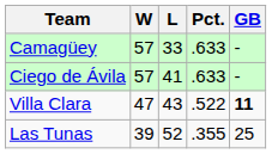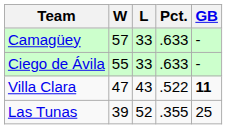 <table class="wikitable">
 <tr>
 <th>Team</th>
 <th>W</th>
 <th>L</th>
 <th>Pct.</th>
 <th><a href='#'>GB</a></th>
 </tr>
 <tr style="background-color:#ccffcc;">
 <td><a href='#'>Camagüey</a></td>
 <td>57</td>
 <td>33</td>
 <td>.633</td>
 <td>-</td>
 </tr>
 <tr style="background-color:#ccffcc;">
 <td><a href='#'>Ciego de Ávila</a></td>
-<td>57</td>
-<td>41</td>
+<td>55</td>
+<td>33</td>
 <td>.633</td>
 <td>-</td>
 </tr>
 <tr>
 <td><a href='#'>Villa Clara</a></td>
 <td>47</td>
 <td>43</td>
 <td>.522</td>
 <td><strong>11</strong></td>
 </tr>
 <tr>
 <td><a href='#'>Las Tunas</a></td>
 <td>39</td>
 <td>52</td>
 <td>.355</td>
 <td>25</td>
 </tr>
 </table>
